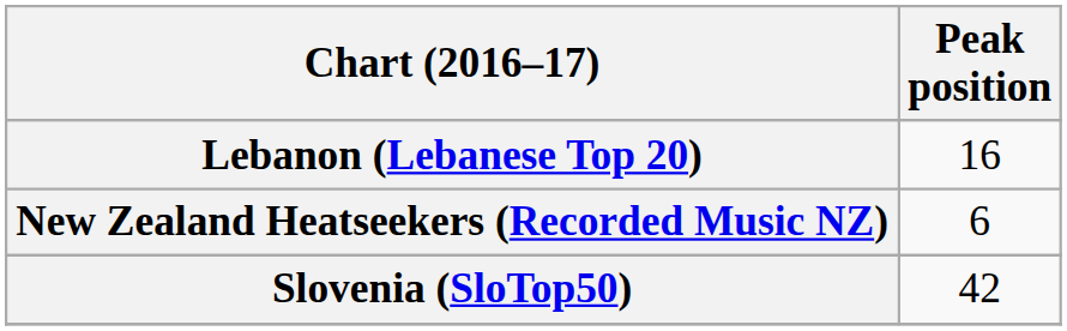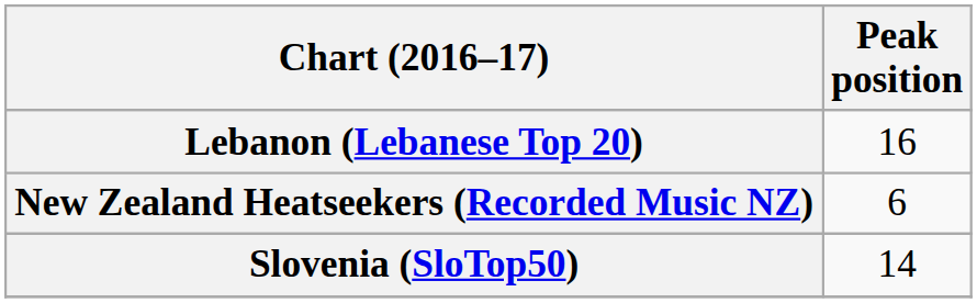 <table class="wikitable sortable plainrowheaders" style="text-align:center">
 <tr>
 <th scope="col">Chart (2016–17)</th>
 <th scope="col">Peak<br>position</th>
 </tr>
 <tr>
 </tr>
 <tr>
 </tr>
 <tr>
 </tr>
 <tr>
 <th scope="row">Lebanon (<a href='#'>Lebanese Top 20</a>)</th>
 <td>16</td>
 </tr>
 <tr>
 <th scope="row">New Zealand Heatseekers (<a href='#'>Recorded Music NZ</a>)</th>
 <td>6</td>
 </tr>
 <tr>
 </tr>
 <tr>
 </tr>
 <tr>
 <th scope="row">Slovenia (<a href='#'>SloTop50</a>)</th>
-<td>42</td>
+<td>14</td>
 </tr>
 <tr>
 </tr>
 <tr>
 </tr>
 <tr>
 </tr>
 </table>
